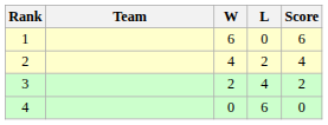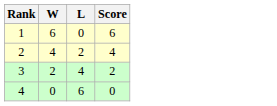 <table class="wikitable Sortable" style="text-align:center">
 <tr>
 <th width=30>Rank</th>
-<th width=180>Team</th>
 <th width=30>W</th>
 <th width=30>L</th>
 <th width=30>Score</th>
 </tr>
 <tr bgcolor="#ffffcc">
 <td>1</td>
-<td style="text-align:left;"> </td>
 <td>6</td>
 <td>0</td>
 <td>6</td>
 </tr>
 <tr bgcolor="#ffffcc">
 <td>2</td>
-<td style="text-align:left;"> </td>
 <td>4</td>
 <td>2</td>
 <td>4</td>
 </tr>
 <tr bgcolor="ccffcc">
 <td>3</td>
-<td style="text-align:left;"> </td>
 <td>2</td>
 <td>4</td>
 <td>2</td>
 </tr>
 <tr bgcolor="ccffcc">
 <td>4</td>
-<td style="text-align:left;"> </td>
 <td>0</td>
 <td>6</td>
 <td>0</td>
 </tr>
 </table>
